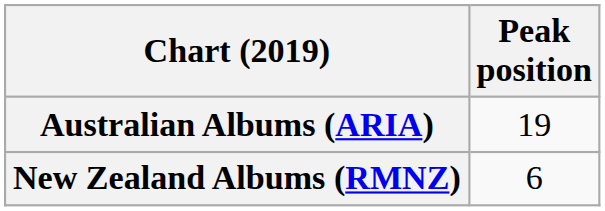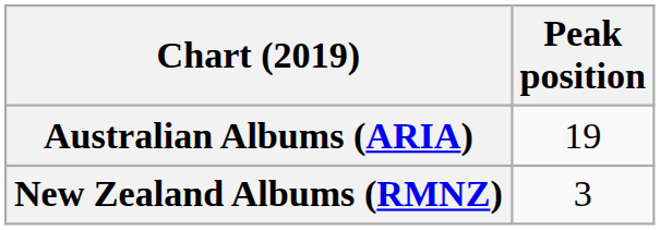 <table class="wikitable sortable plainrowheaders" style="text-align:center">
 <tr>
 <th scope="col">Chart (2019)</th>
 <th scope="col">Peak<br> position</th>
 </tr>
 <tr>
 <th scope="row">Australian Albums (<a href='#'>ARIA</a>)</th>
 <td>19</td>
 </tr>
 <tr>
 <th scope="row">New Zealand Albums (<a href='#'>RMNZ</a>)</th>
-<td>6</td>
+<td>3</td>
 </tr>
 </table>
